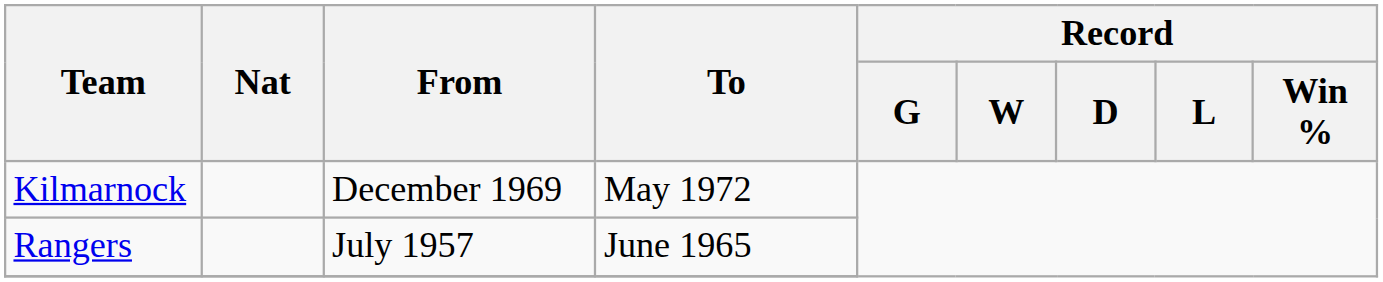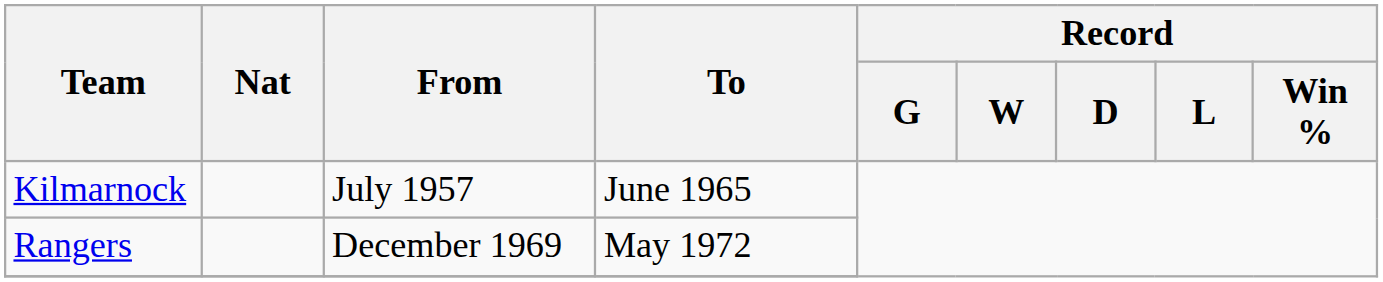 <table class="wikitable" style="text-align: center">
 <tr>
 <th rowspan=2! width=80>Team</th>
 <th rowspan=2! width=50>Nat</th>
 <th rowspan=2! width=120>From</th>
 <th rowspan=2! width=120>To</th>
 <th colspan=5>Record</th>
 </tr>
 <tr>
 <th width=40>G</th>
 <th width=40>W</th>
 <th width=40>D</th>
 <th width=40>L</th>
 <th width=50>Win %</th>
 </tr>
 <tr>
 <td align=left><a href='#'>Kilmarnock</a></td>
 <td></td>
+<td align=left>July 1957</td>
+<td align=left>June 1965<br></td>
+</tr>
+<tr>
+<td align=left><a href='#'>Rangers</a></td>
+<td></td>
 <td align=left>December 1969</td>
 <td align=left>May 1972<br></td>
 </tr>
 <tr>
-<td align=left><a href='#'>Rangers</a></td>
-<td></td>
-<td align=left>July 1957</td>
-<td align=left>June 1965<br></td>
-</tr>
-<tr>
 </tr>
 </table>
